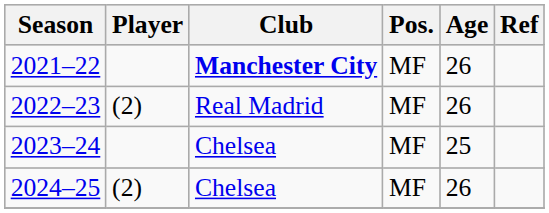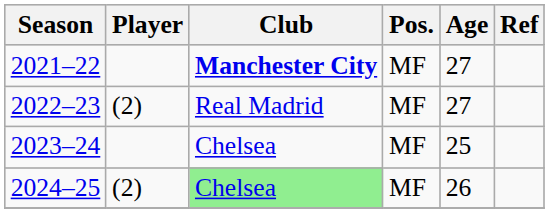 <table class="sortable wikitable" style="text-align: left;">
 <tr>
 <th>Season</th>
 <th>Player</th>
 <th>Club</th>
 <th>Pos.</th>
 <th>Age</th>
 <th>Ref</th>
 </tr>
 <tr>
 <td><a href='#'>2021–22</a></td>
 <td></td>
 <td><strong><a href='#'>Manchester City</a></strong></td>
 <td>MF</td>
-<td>26</td>
+<td>27</td>
 <td></td>
 </tr>
 <tr>
 <td><a href='#'>2022–23</a></td>
 <td> (2)</td>
 <td><a href='#'>Real Madrid</a></td>
 <td>MF</td>
-<td>26</td>
+<td>27</td>
 <td></td>
 </tr>
 <tr>
 <td><a href='#'>2023–24</a></td>
 <td></td>
 <td><a href='#'>Chelsea</a></td>
 <td>MF</td>
 <td>25</td>
 <td></td>
 </tr>
 <tr>
 <td><a href='#'>2024–25</a></td>
 <td> (2)</td>
-<td><a href='#'>Chelsea</a></td>
+<td style="background: lightgreen;"><a href='#'>Chelsea</a></td>
 <td>MF</td>
 <td>26</td>
 <td></td>
 </tr>
 <tr>
 </tr>
 </table>
